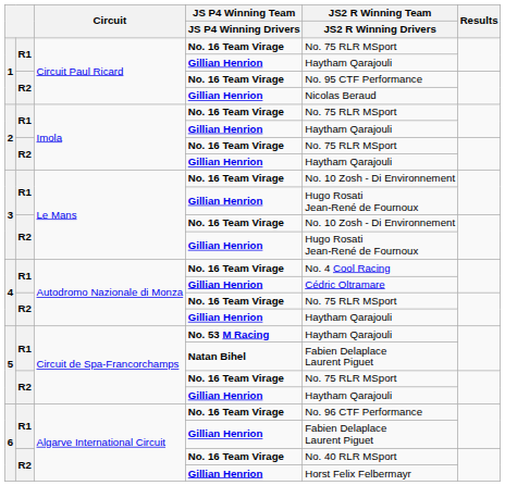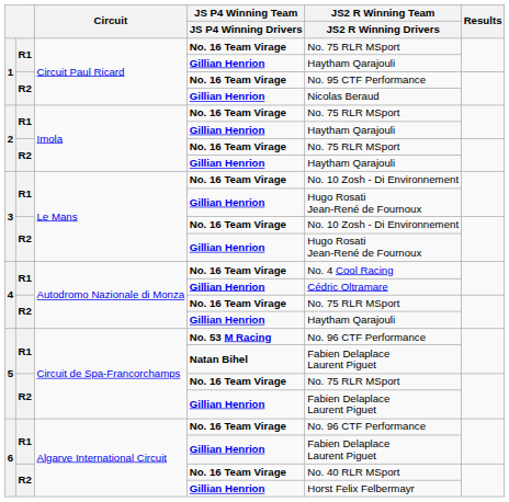 <table class="wikitable" style="font-size: 85%;">
 <tr>
 <th rowspan=2 colspan=2></th>
 <th rowspan=2>Circuit</th>
 <th>JS P4 Winning Team</th>
 <th>JS2 R Winning Team</th>
 <th rowspan=2>Results</th>
 </tr>
 <tr>
 <th>JS P4 Winning Drivers</th>
 <th>JS2 R Winning Drivers</th>
 </tr>
 <tr>
 <th rowspan=4>1</th>
 <th rowspan=2>R1</th>
 <td rowspan=4> <a href='#'>Circuit Paul Ricard</a></td>
 <td><strong> No. 16 Team Virage</strong></td>
 <td> No. 75 RLR MSport</td>
 <td rowspan=2></td>
 </tr>
 <tr>
 <td><strong> <a href='#'>Gillian Henrion</a></strong></td>
 <td> Haytham Qarajouli</td>
 </tr>
 <tr>
 <th rowspan=2>R2</th>
 <td><strong> No. 16 Team Virage</strong></td>
 <td> No. 95 CTF Performance</td>
 <td rowspan=2></td>
 </tr>
 <tr>
 <td><strong> <a href='#'>Gillian Henrion</a></strong></td>
 <td> Nicolas Beraud</td>
 </tr>
 <tr>
 <th rowspan=4>2</th>
 <th rowspan=2>R1</th>
 <td rowspan=4> <a href='#'>Imola</a></td>
 <td><strong> No. 16 Team Virage</strong></td>
 <td> No. 75 RLR MSport</td>
 <td rowspan=2></td>
 </tr>
 <tr>
 <td><strong> <a href='#'>Gillian Henrion</a></strong></td>
 <td> Haytham Qarajouli</td>
 </tr>
 <tr>
 <th rowspan=2>R2</th>
 <td><strong> No. 16 Team Virage</strong></td>
 <td> No. 75 RLR MSport</td>
 <td rowspan=2></td>
 </tr>
 <tr>
 <td><strong> <a href='#'>Gillian Henrion</a></strong></td>
 <td> Haytham Qarajouli</td>
 </tr>
 <tr>
 <th rowspan=4>3</th>
 <th rowspan=2>R1</th>
 <td rowspan=4> <a href='#'>Le Mans</a></td>
 <td><strong> No. 16 Team Virage</strong></td>
 <td> No. 10 Zosh - Di Environnement</td>
 <td rowspan=2></td>
 </tr>
 <tr>
 <td><strong> <a href='#'>Gillian Henrion</a></strong></td>
 <td> Hugo Rosati<br> Jean-René de Fournoux</td>
 </tr>
 <tr>
 <th rowspan=2>R2</th>
 <td><strong> No. 16 Team Virage</strong></td>
 <td> No. 10 Zosh - Di Environnement</td>
 <td rowspan=2></td>
 </tr>
 <tr>
 <td><strong> <a href='#'>Gillian Henrion</a></strong></td>
 <td> Hugo Rosati<br> Jean-René de Fournoux</td>
 </tr>
 <tr>
 <th rowspan=4>4</th>
 <th rowspan=2>R1</th>
 <td rowspan=4> <a href='#'>Autodromo Nazionale di Monza</a></td>
 <td><strong> No. 16 Team Virage</strong></td>
 <td> No. 4 <a href='#'>Cool Racing</a></td>
 <td rowspan=2></td>
 </tr>
 <tr>
 <td><strong> <a href='#'>Gillian Henrion</a></strong></td>
 <td> <a href='#'>Cédric Oltramare</a></td>
 </tr>
 <tr>
 <th rowspan=2>R2</th>
 <td><strong> No. 16 Team Virage</strong></td>
 <td> No. 75 RLR MSport</td>
 <td rowspan=2></td>
 </tr>
 <tr>
 <td><strong> <a href='#'>Gillian Henrion</a></strong></td>
 <td> Haytham Qarajouli</td>
 </tr>
 <tr>
 <th rowspan=4>5</th>
 <th rowspan=2>R1</th>
 <td rowspan=4> <a href='#'>Circuit de Spa-Francorchamps</a></td>
 <td><strong> No. 53 <a href='#'>M Racing</a></strong></td>
-<td> Haytham Qarajouli</td>
+<td> No. 96 CTF Performance</td>
 <td rowspan=2></td>
 </tr>
 <tr>
 <td><strong> Natan Bihel</strong></td>
 <td> Fabien Delaplace<br> Laurent Piguet</td>
 </tr>
 <tr>
 <th rowspan=2>R2</th>
 <td><strong> No. 16 Team Virage</strong></td>
 <td> No. 75 RLR MSport</td>
 <td rowspan=2></td>
 </tr>
 <tr>
 <td><strong> <a href='#'>Gillian Henrion</a></strong></td>
-<td> Haytham Qarajouli</td>
+<td> Fabien Delaplace<br> Laurent Piguet</td>
 </tr>
 <tr>
 <th rowspan=4>6</th>
 <th rowspan=2>R1</th>
 <td rowspan=4> <a href='#'>Algarve International Circuit</a></td>
 <td><strong> No. 16 Team Virage</strong></td>
 <td> No. 96 CTF Performance</td>
 <td rowspan=2></td>
 </tr>
 <tr>
 <td><strong> <a href='#'>Gillian Henrion</a></strong></td>
 <td> Fabien Delaplace<br> Laurent Piguet</td>
 </tr>
 <tr>
 <th rowspan=2>R2</th>
 <td><strong> No. 16 Team Virage</strong></td>
 <td> No. 40 RLR MSport</td>
 <td rowspan=2></td>
 </tr>
 <tr>
 <td><strong> <a href='#'>Gillian Henrion</a></strong></td>
 <td> Horst Felix Felbermayr</td>
 </tr>
 </table>
